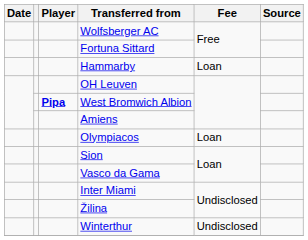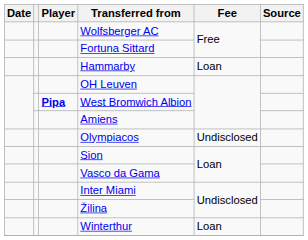 <table class="wikitable plainrowheaders sortable">
 <tr>
 <th scope="col">Date</th>
 <th></th>
 <th scope="col">Player</th>
 <th>Transferred from</th>
 <th style="width: 65px;">Fee</th>
 <th scope="col">Source</th>
 </tr>
 <tr>
 <td></td>
 <td align="center"></td>
 <td></td>
 <td> <a href='#'>Wolfsberger AC</a></td>
 <td rowspan=2>Free</td>
 <td></td>
 </tr>
 <tr>
 <td></td>
 <td align="center"></td>
 <td></td>
 <td> <a href='#'>Fortuna Sittard</a></td>
 <td></td>
 </tr>
 <tr>
 <td></td>
 <td align="center"></td>
 <td></td>
 <td> <a href='#'>Hammarby</a></td>
 <td>Loan</td>
 <td></td>
 </tr>
 <tr>
 <td rowspan=3></td>
 <td align="center"></td>
 <td></td>
 <td> <a href='#'>OH Leuven</a></td>
 <td rowspan=3></td>
 <td></td>
 </tr>
 <tr>
 <td align="center"></td>
 <td><strong> <a href='#'>Pipa</a></strong></td>
 <td> <a href='#'>West Bromwich Albion</a></td>
 <td></td>
 </tr>
 <tr>
 <td align="center"></td>
 <td></td>
 <td> <a href='#'>Amiens</a></td>
 <td></td>
 </tr>
 <tr>
 <td></td>
 <td align="center"></td>
 <td></td>
 <td> <a href='#'>Olympiacos</a></td>
-<td>Loan</td>
+<td>Undisclosed</td>
 <td></td>
 </tr>
 <tr>
 <td></td>
 <td align="center"></td>
 <td></td>
 <td> <a href='#'>Sion</a></td>
 <td rowspan=2>Loan</td>
 <td></td>
 </tr>
 <tr>
 <td></td>
 <td align="center"></td>
 <td></td>
 <td> <a href='#'>Vasco da Gama</a></td>
 <td></td>
 </tr>
 <tr>
 <td></td>
 <td align="center"></td>
 <td></td>
 <td> <a href='#'>Inter Miami</a></td>
 <td rowspan=2>Undisclosed</td>
 <td></td>
 </tr>
 <tr>
 <td></td>
 <td align="center"></td>
 <td></td>
 <td> <a href='#'>Žilina</a></td>
 <td></td>
 </tr>
 <tr>
 <td></td>
 <td align="center"></td>
 <td></td>
 <td> <a href='#'>Winterthur</a></td>
-<td>Undisclosed</td>
+<td>Loan</td>
 <td></td>
 </tr>
 <tr>
 </tr>
 </table>
